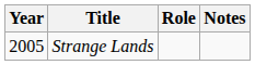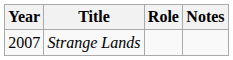 <table class="wikitable sortable">
 <tr>
 <th>Year</th>
 <th>Title</th>
 <th>Role</th>
 <th class="unsortable">Notes</th>
 </tr>
 <tr>
-<td>2005</td>
+<td>2007</td>
 <td><em>Strange Lands</em></td>
 <td></td>
 <td></td>
 </tr>
 <tr>
 </tr>
 </table>
